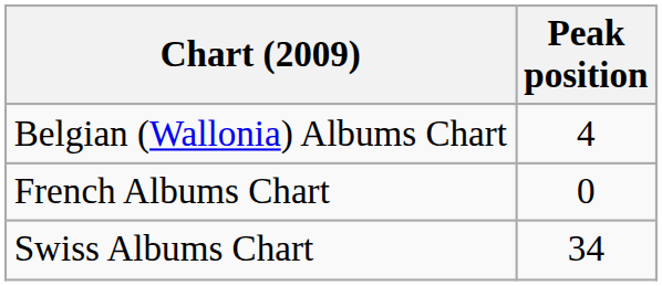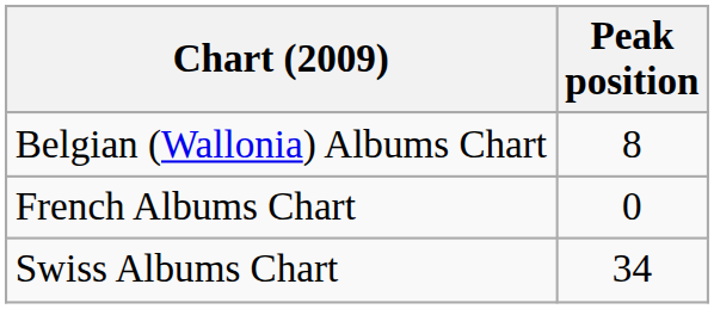 <table class="wikitable sortable" border="1">
 <tr>
 <th scope="col">Chart (2009)</th>
 <th scope="col">Peak<br>position</th>
 </tr>
 <tr>
 <td>Belgian (<a href='#'>Wallonia</a>) Albums Chart</td>
-<td style="text-align:center;">4</td>
+<td style="text-align:center;">8</td>
 </tr>
 <tr>
 <td>French Albums Chart</td>
 <td style="text-align:center;">0</td>
 </tr>
 <tr>
 <td>Swiss Albums Chart</td>
 <td style="text-align:center;">34</td>
 </tr>
 </table>
